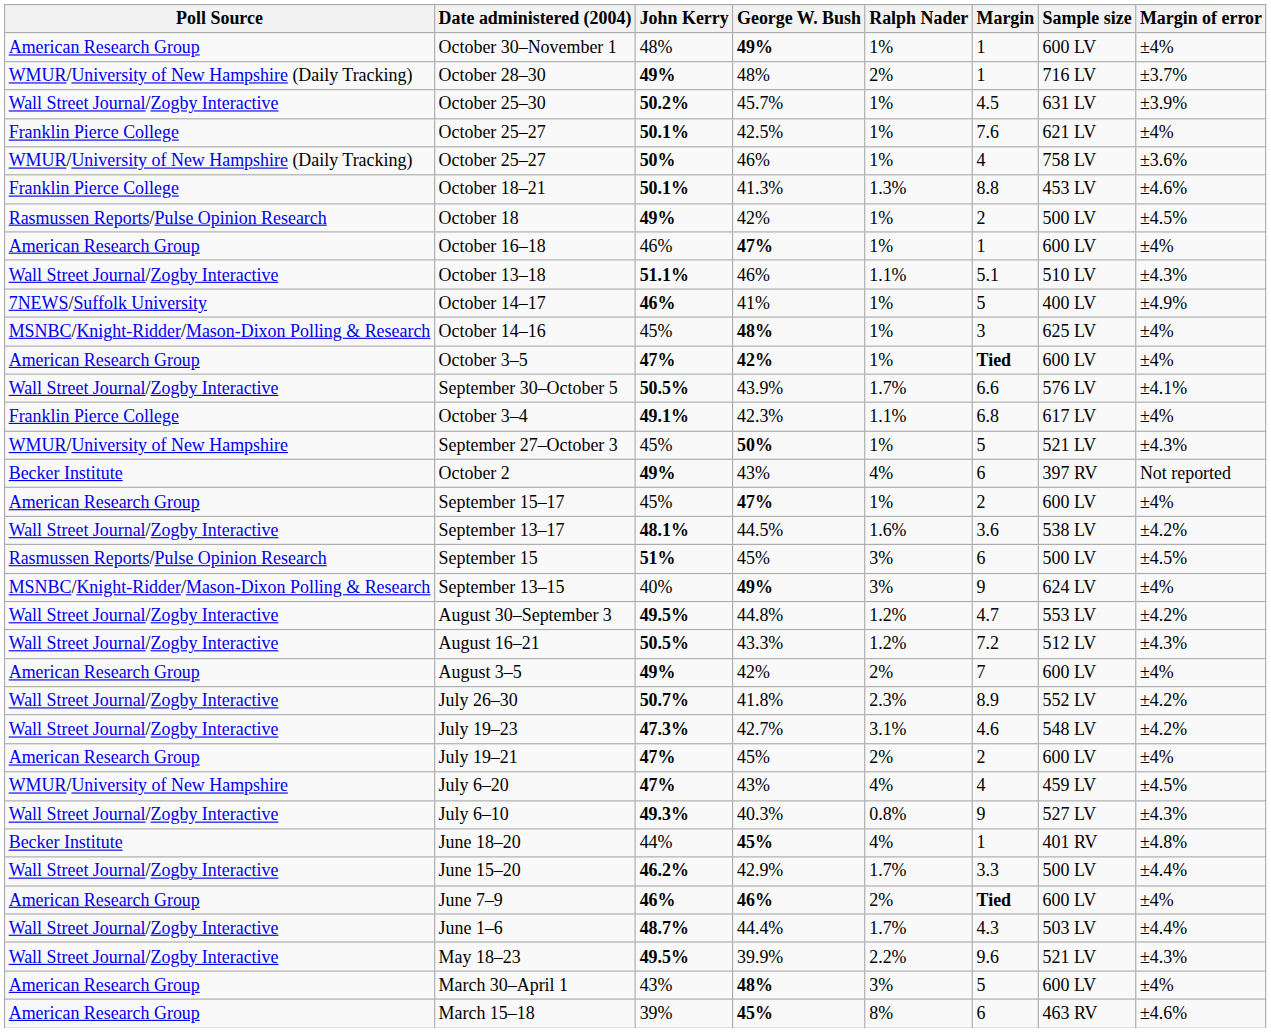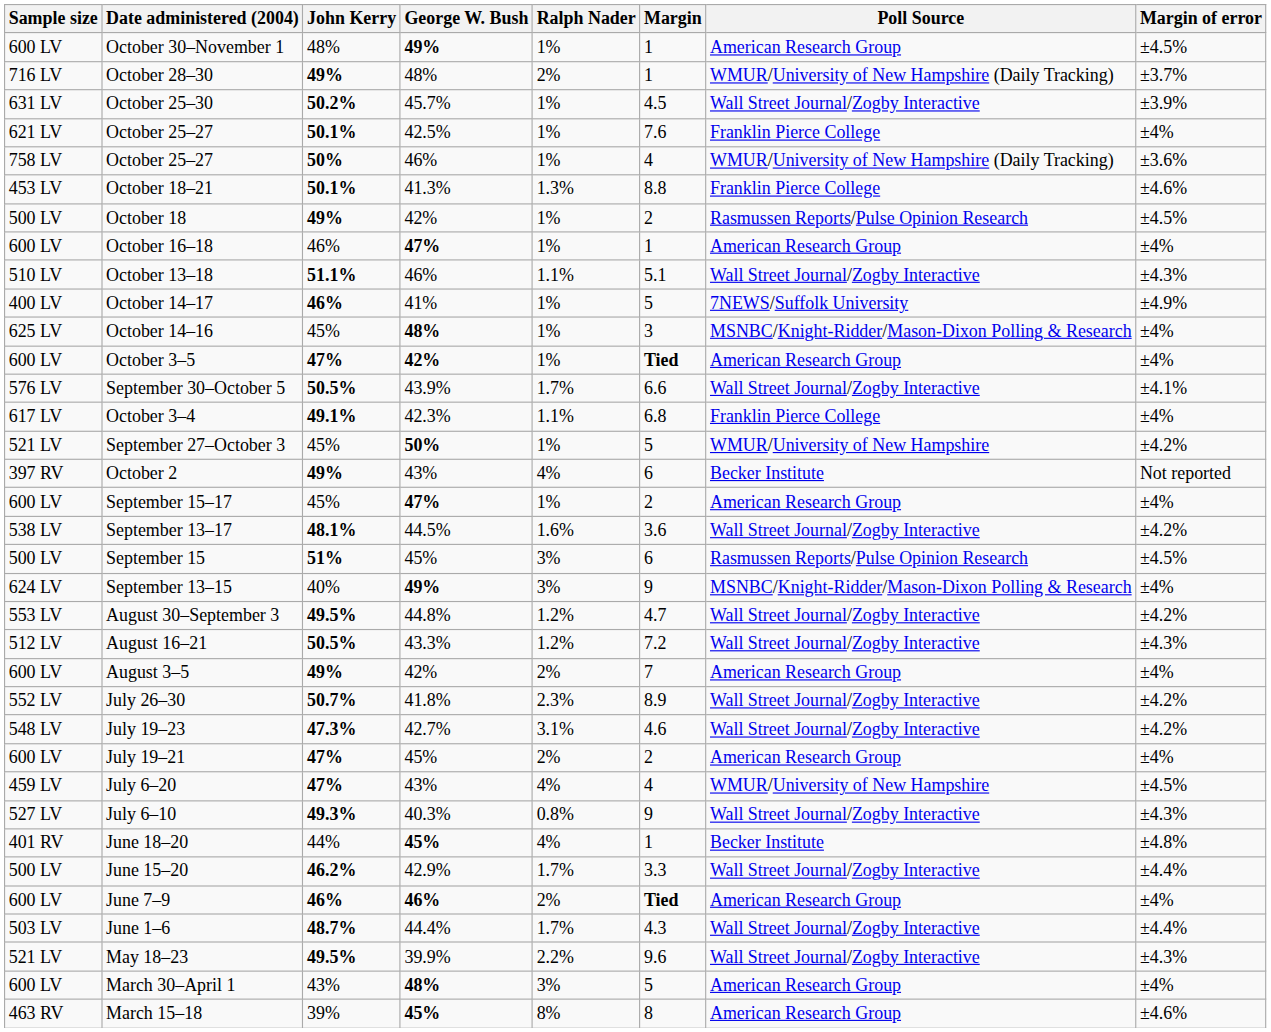 <table class="wikitable">
 <tr>
-<th>Poll Source</th>
+<th>Sample size</th>
 <th>Date administered (2004)</th>
 <th>John Kerry</th>
 <th>George W. Bush</th>
 <th>Ralph Nader</th>
 <th>Margin</th>
-<th>Sample size</th>
+<th>Poll Source</th>
 <th>Margin of error</th>
 </tr>
 <tr>
-<td><a href='#'>American Research Group</a></td>
+<td>600 LV</td>
 <td>October 30–November 1</td>
 <td>48%</td>
 <td><strong>49%</strong></td>
 <td>1%</td>
 <td>1</td>
-<td>600 LV</td>
-<td>±4%</td>
+<td><a href='#'>American Research Group</a></td>
+<td>±4.5%</td>
 </tr>
 <tr>
-<td><a href='#'>WMUR</a>/<a href='#'>University of New Hampshire</a> (Daily Tracking)</td>
+<td>716 LV</td>
 <td>October 28–30</td>
 <td><strong>49%</strong></td>
 <td>48%</td>
 <td>2%</td>
 <td>1</td>
-<td>716 LV</td>
+<td><a href='#'>WMUR</a>/<a href='#'>University of New Hampshire</a> (Daily Tracking)</td>
 <td>±3.7%</td>
 </tr>
 <tr>
-<td><a href='#'>Wall Street Journal</a>/<a href='#'>Zogby Interactive</a></td>
+<td>631 LV</td>
 <td>October 25–30</td>
 <td><strong>50.2%</strong></td>
 <td>45.7%</td>
 <td>1%</td>
 <td>4.5</td>
-<td>631 LV</td>
+<td><a href='#'>Wall Street Journal</a>/<a href='#'>Zogby Interactive</a></td>
 <td>±3.9%</td>
 </tr>
 <tr>
-<td><a href='#'>Franklin Pierce College</a></td>
+<td>621 LV</td>
 <td>October 25–27</td>
 <td><strong>50.1%</strong></td>
 <td>42.5%</td>
 <td>1%</td>
 <td>7.6</td>
-<td>621 LV</td>
+<td><a href='#'>Franklin Pierce College</a></td>
 <td>±4%</td>
 </tr>
 <tr>
-<td><a href='#'>WMUR</a>/<a href='#'>University of New Hampshire</a> (Daily Tracking)</td>
+<td>758 LV</td>
 <td>October 25–27</td>
 <td><strong>50%</strong></td>
 <td>46%</td>
 <td>1%</td>
 <td>4</td>
-<td>758 LV</td>
+<td><a href='#'>WMUR</a>/<a href='#'>University of New Hampshire</a> (Daily Tracking)</td>
 <td>±3.6%</td>
 </tr>
 <tr>
-<td><a href='#'>Franklin Pierce College</a></td>
+<td>453 LV</td>
 <td>October 18–21</td>
 <td><strong>50.1%</strong></td>
 <td>41.3%</td>
 <td>1.3%</td>
 <td>8.8</td>
-<td>453 LV</td>
+<td><a href='#'>Franklin Pierce College</a></td>
 <td>±4.6%</td>
 </tr>
 <tr>
-<td><a href='#'>Rasmussen Reports</a>/<a href='#'>Pulse Opinion Research</a></td>
+<td>500 LV</td>
 <td>October 18</td>
 <td><strong>49%</strong></td>
 <td>42%</td>
 <td>1%</td>
 <td>2</td>
-<td>500 LV</td>
+<td><a href='#'>Rasmussen Reports</a>/<a href='#'>Pulse Opinion Research</a></td>
 <td>±4.5%</td>
 </tr>
 <tr>
-<td><a href='#'>American Research Group</a></td>
+<td>600 LV</td>
 <td>October 16–18</td>
 <td>46%</td>
 <td><strong>47%</strong></td>
 <td>1%</td>
 <td>1</td>
-<td>600 LV</td>
+<td><a href='#'>American Research Group</a></td>
 <td>±4%</td>
 </tr>
 <tr>
-<td><a href='#'>Wall Street Journal</a>/<a href='#'>Zogby Interactive</a></td>
+<td>510 LV</td>
 <td>October 13–18</td>
 <td><strong>51.1%</strong></td>
 <td>46%</td>
 <td>1.1%</td>
 <td>5.1</td>
-<td>510 LV</td>
+<td><a href='#'>Wall Street Journal</a>/<a href='#'>Zogby Interactive</a></td>
 <td>±4.3%</td>
 </tr>
 <tr>
-<td><a href='#'>7NEWS</a>/<a href='#'>Suffolk University</a></td>
+<td>400 LV</td>
 <td>October 14–17</td>
 <td><strong>46%</strong></td>
 <td>41%</td>
 <td>1%</td>
 <td>5</td>
-<td>400 LV</td>
+<td><a href='#'>7NEWS</a>/<a href='#'>Suffolk University</a></td>
 <td>±4.9%</td>
 </tr>
 <tr>
-<td><a href='#'>MSNBC</a>/<a href='#'>Knight-Ridder</a>/<a href='#'>Mason-Dixon Polling & Research</a></td>
+<td>625 LV</td>
 <td>October 14–16</td>
 <td>45%</td>
 <td><strong>48%</strong></td>
 <td>1%</td>
 <td>3</td>
-<td>625 LV</td>
+<td><a href='#'>MSNBC</a>/<a href='#'>Knight-Ridder</a>/<a href='#'>Mason-Dixon Polling & Research</a></td>
 <td>±4%</td>
 </tr>
 <tr>
-<td><a href='#'>American Research Group</a></td>
+<td>600 LV</td>
 <td>October 3–5</td>
 <td><strong>47%</strong></td>
 <td><strong>42%</strong></td>
 <td>1%</td>
 <td><strong>Tied</strong></td>
-<td>600 LV</td>
+<td><a href='#'>American Research Group</a></td>
 <td>±4%</td>
 </tr>
 <tr>
-<td><a href='#'>Wall Street Journal</a>/<a href='#'>Zogby Interactive</a></td>
+<td>576 LV</td>
 <td>September 30–October 5</td>
 <td><strong>50.5%</strong></td>
 <td>43.9%</td>
 <td>1.7%</td>
 <td>6.6</td>
-<td>576 LV</td>
+<td><a href='#'>Wall Street Journal</a>/<a href='#'>Zogby Interactive</a></td>
 <td>±4.1%</td>
 </tr>
 <tr>
-<td><a href='#'>Franklin Pierce College</a></td>
+<td>617 LV</td>
 <td>October 3–4</td>
 <td><strong>49.1%</strong></td>
 <td>42.3%</td>
 <td>1.1%</td>
 <td>6.8</td>
-<td>617 LV</td>
+<td><a href='#'>Franklin Pierce College</a></td>
 <td>±4%</td>
 </tr>
 <tr>
-<td><a href='#'>WMUR</a>/<a href='#'>University of New Hampshire</a></td>
+<td>521 LV</td>
 <td>September 27–October 3</td>
 <td>45%</td>
 <td><strong>50%</strong></td>
 <td>1%</td>
 <td>5</td>
-<td>521 LV</td>
-<td>±4.3%</td>
+<td><a href='#'>WMUR</a>/<a href='#'>University of New Hampshire</a></td>
+<td>±4.2%</td>
 </tr>
 <tr>
-<td><a href='#'>Becker Institute</a></td>
+<td>397 RV</td>
 <td>October 2</td>
 <td><strong>49%</strong></td>
 <td>43%</td>
 <td>4%</td>
 <td>6</td>
-<td>397 RV</td>
+<td><a href='#'>Becker Institute</a></td>
 <td>Not reported</td>
 </tr>
 <tr>
-<td><a href='#'>American Research Group</a></td>
+<td>600 LV</td>
 <td>September 15–17</td>
 <td>45%</td>
 <td><strong>47%</strong></td>
 <td>1%</td>
 <td>2</td>
-<td>600 LV</td>
+<td><a href='#'>American Research Group</a></td>
 <td>±4%</td>
 </tr>
 <tr>
-<td><a href='#'>Wall Street Journal</a>/<a href='#'>Zogby Interactive</a></td>
+<td>538 LV</td>
 <td>September 13–17</td>
 <td><strong>48.1%</strong></td>
 <td>44.5%</td>
 <td>1.6%</td>
 <td>3.6</td>
-<td>538 LV</td>
+<td><a href='#'>Wall Street Journal</a>/<a href='#'>Zogby Interactive</a></td>
 <td>±4.2%</td>
 </tr>
 <tr>
-<td><a href='#'>Rasmussen Reports</a>/<a href='#'>Pulse Opinion Research</a></td>
+<td>500 LV</td>
 <td>September 15</td>
 <td><strong>51%</strong></td>
 <td>45%</td>
 <td>3%</td>
 <td>6</td>
-<td>500 LV</td>
+<td><a href='#'>Rasmussen Reports</a>/<a href='#'>Pulse Opinion Research</a></td>
 <td>±4.5%</td>
 </tr>
 <tr>
-<td><a href='#'>MSNBC</a>/<a href='#'>Knight-Ridder</a>/<a href='#'>Mason-Dixon Polling & Research</a></td>
+<td>624 LV</td>
 <td>September 13–15</td>
 <td>40%</td>
 <td><strong>49%</strong></td>
 <td>3%</td>
 <td>9</td>
-<td>624 LV</td>
+<td><a href='#'>MSNBC</a>/<a href='#'>Knight-Ridder</a>/<a href='#'>Mason-Dixon Polling & Research</a></td>
 <td>±4%</td>
 </tr>
 <tr>
-<td><a href='#'>Wall Street Journal</a>/<a href='#'>Zogby Interactive</a></td>
+<td>553 LV</td>
 <td>August 30–September 3</td>
 <td><strong>49.5%</strong></td>
 <td>44.8%</td>
 <td>1.2%</td>
 <td>4.7</td>
-<td>553 LV</td>
+<td><a href='#'>Wall Street Journal</a>/<a href='#'>Zogby Interactive</a></td>
 <td>±4.2%</td>
 </tr>
 <tr>
-<td><a href='#'>Wall Street Journal</a>/<a href='#'>Zogby Interactive</a></td>
+<td>512 LV</td>
 <td>August 16–21</td>
 <td><strong>50.5%</strong></td>
 <td>43.3%</td>
 <td>1.2%</td>
 <td>7.2</td>
-<td>512 LV</td>
+<td><a href='#'>Wall Street Journal</a>/<a href='#'>Zogby Interactive</a></td>
 <td>±4.3%</td>
 </tr>
 <tr>
-<td><a href='#'>American Research Group</a></td>
+<td>600 LV</td>
 <td>August 3–5</td>
 <td><strong>49%</strong></td>
 <td>42%</td>
 <td>2%</td>
 <td>7</td>
-<td>600 LV</td>
+<td><a href='#'>American Research Group</a></td>
 <td>±4%</td>
 </tr>
 <tr>
-<td><a href='#'>Wall Street Journal</a>/<a href='#'>Zogby Interactive</a></td>
+<td>552 LV</td>
 <td>July 26–30</td>
 <td><strong>50.7%</strong></td>
 <td>41.8%</td>
 <td>2.3%</td>
 <td>8.9</td>
-<td>552 LV</td>
+<td><a href='#'>Wall Street Journal</a>/<a href='#'>Zogby Interactive</a></td>
 <td>±4.2%</td>
 </tr>
 <tr>
-<td><a href='#'>Wall Street Journal</a>/<a href='#'>Zogby Interactive</a></td>
+<td>548 LV</td>
 <td>July 19–23</td>
 <td><strong>47.3%</strong></td>
 <td>42.7%</td>
 <td>3.1%</td>
 <td>4.6</td>
-<td>548 LV</td>
+<td><a href='#'>Wall Street Journal</a>/<a href='#'>Zogby Interactive</a></td>
 <td>±4.2%</td>
 </tr>
 <tr>
-<td><a href='#'>American Research Group</a></td>
+<td>600 LV</td>
 <td>July 19–21</td>
 <td><strong>47%</strong></td>
 <td>45%</td>
 <td>2%</td>
 <td>2</td>
-<td>600 LV</td>
+<td><a href='#'>American Research Group</a></td>
 <td>±4%</td>
 </tr>
 <tr>
-<td><a href='#'>WMUR</a>/<a href='#'>University of New Hampshire</a></td>
+<td>459 LV</td>
 <td>July 6–20</td>
 <td><strong>47%</strong></td>
 <td>43%</td>
 <td>4%</td>
 <td>4</td>
-<td>459 LV</td>
+<td><a href='#'>WMUR</a>/<a href='#'>University of New Hampshire</a></td>
 <td>±4.5%</td>
 </tr>
 <tr>
-<td><a href='#'>Wall Street Journal</a>/<a href='#'>Zogby Interactive</a></td>
+<td>527 LV</td>
 <td>July 6–10</td>
 <td><strong>49.3%</strong></td>
 <td>40.3%</td>
 <td>0.8%</td>
 <td>9</td>
-<td>527 LV</td>
+<td><a href='#'>Wall Street Journal</a>/<a href='#'>Zogby Interactive</a></td>
 <td>±4.3%</td>
 </tr>
 <tr>
-<td><a href='#'>Becker Institute</a></td>
+<td>401 RV</td>
 <td>June 18–20</td>
 <td>44%</td>
 <td><strong>45%</strong></td>
 <td>4%</td>
 <td>1</td>
-<td>401 RV</td>
+<td><a href='#'>Becker Institute</a></td>
 <td>±4.8%</td>
 </tr>
 <tr>
-<td><a href='#'>Wall Street Journal</a>/<a href='#'>Zogby Interactive</a></td>
+<td>500 LV</td>
 <td>June 15–20</td>
 <td><strong>46.2%</strong></td>
 <td>42.9%</td>
 <td>1.7%</td>
 <td>3.3</td>
-<td>500 LV</td>
+<td><a href='#'>Wall Street Journal</a>/<a href='#'>Zogby Interactive</a></td>
 <td>±4.4%</td>
 </tr>
 <tr>
-<td><a href='#'>American Research Group</a></td>
+<td>600 LV</td>
 <td>June 7–9</td>
 <td><strong>46%</strong></td>
 <td><strong>46%</strong></td>
 <td>2%</td>
 <td><strong>Tied</strong></td>
-<td>600 LV</td>
+<td><a href='#'>American Research Group</a></td>
 <td>±4%</td>
 </tr>
 <tr>
-<td><a href='#'>Wall Street Journal</a>/<a href='#'>Zogby Interactive</a></td>
+<td>503 LV</td>
 <td>June 1–6</td>
 <td><strong>48.7%</strong></td>
 <td>44.4%</td>
 <td>1.7%</td>
 <td>4.3</td>
-<td>503 LV</td>
+<td><a href='#'>Wall Street Journal</a>/<a href='#'>Zogby Interactive</a></td>
 <td>±4.4%</td>
 </tr>
 <tr>
-<td><a href='#'>Wall Street Journal</a>/<a href='#'>Zogby Interactive</a></td>
+<td>521 LV</td>
 <td>May 18–23</td>
 <td><strong>49.5%</strong></td>
 <td>39.9%</td>
 <td>2.2%</td>
 <td>9.6</td>
-<td>521 LV</td>
+<td><a href='#'>Wall Street Journal</a>/<a href='#'>Zogby Interactive</a></td>
 <td>±4.3%</td>
 </tr>
 <tr>
-<td><a href='#'>American Research Group</a></td>
+<td>600 LV</td>
 <td>March 30–April 1</td>
 <td>43%</td>
 <td><strong>48%</strong></td>
 <td>3%</td>
 <td>5</td>
-<td>600 LV</td>
+<td><a href='#'>American Research Group</a></td>
 <td>±4%</td>
 </tr>
 <tr>
-<td><a href='#'>American Research Group</a></td>
+<td>463 RV</td>
 <td>March 15–18</td>
 <td>39%</td>
 <td><strong>45%</strong></td>
 <td>8%</td>
-<td>6</td>
-<td>463 RV</td>
+<td>8</td>
+<td><a href='#'>American Research Group</a></td>
 <td>±4.6%</td>
 </tr>
 </table>
